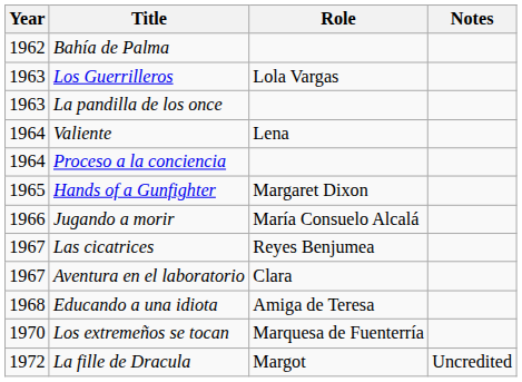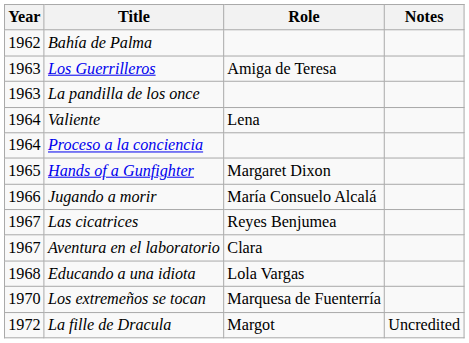 <table class="wikitable">
 <tr>
 <th>Year</th>
 <th>Title</th>
 <th>Role</th>
 <th>Notes</th>
 </tr>
 <tr>
 <td>1962</td>
 <td><em>Bahía de Palma</em></td>
 <td></td>
 <td></td>
 </tr>
 <tr>
 <td>1963</td>
 <td><em><a href='#'>Los Guerrilleros</a></em></td>
-<td>Lola Vargas</td>
+<td>Amiga de Teresa</td>
 <td></td>
 </tr>
 <tr>
 <td>1963</td>
 <td><em>La pandilla de los once</em></td>
 <td></td>
 <td></td>
 </tr>
 <tr>
 <td>1964</td>
 <td><em>Valiente</em></td>
 <td>Lena</td>
 <td></td>
 </tr>
 <tr>
 <td>1964</td>
 <td><em><a href='#'>Proceso a la conciencia</a></em></td>
 <td></td>
 <td></td>
 </tr>
 <tr>
 <td>1965</td>
 <td><em><a href='#'>Hands of a Gunfighter</a></em></td>
 <td>Margaret Dixon</td>
 <td></td>
 </tr>
 <tr>
 <td>1966</td>
 <td><em>Jugando a morir</em></td>
 <td>María Consuelo Alcalá</td>
 <td></td>
 </tr>
 <tr>
 <td>1967</td>
 <td><em>Las cicatrices</em></td>
 <td>Reyes Benjumea</td>
 <td></td>
 </tr>
 <tr>
 <td>1967</td>
 <td><em>Aventura en el laboratorio</em></td>
 <td>Clara</td>
 <td></td>
 </tr>
 <tr>
 <td>1968</td>
 <td><em>Educando a una idiota</em></td>
-<td>Amiga de Teresa</td>
+<td>Lola Vargas</td>
 <td></td>
 </tr>
 <tr>
 <td>1970</td>
 <td><em>Los extremeños se tocan</em></td>
 <td>Marquesa de Fuenterría</td>
 <td></td>
 </tr>
 <tr>
 <td>1972</td>
 <td><em>La fille de Dracula</em></td>
 <td>Margot</td>
 <td>Uncredited</td>
 </tr>
 </table>
